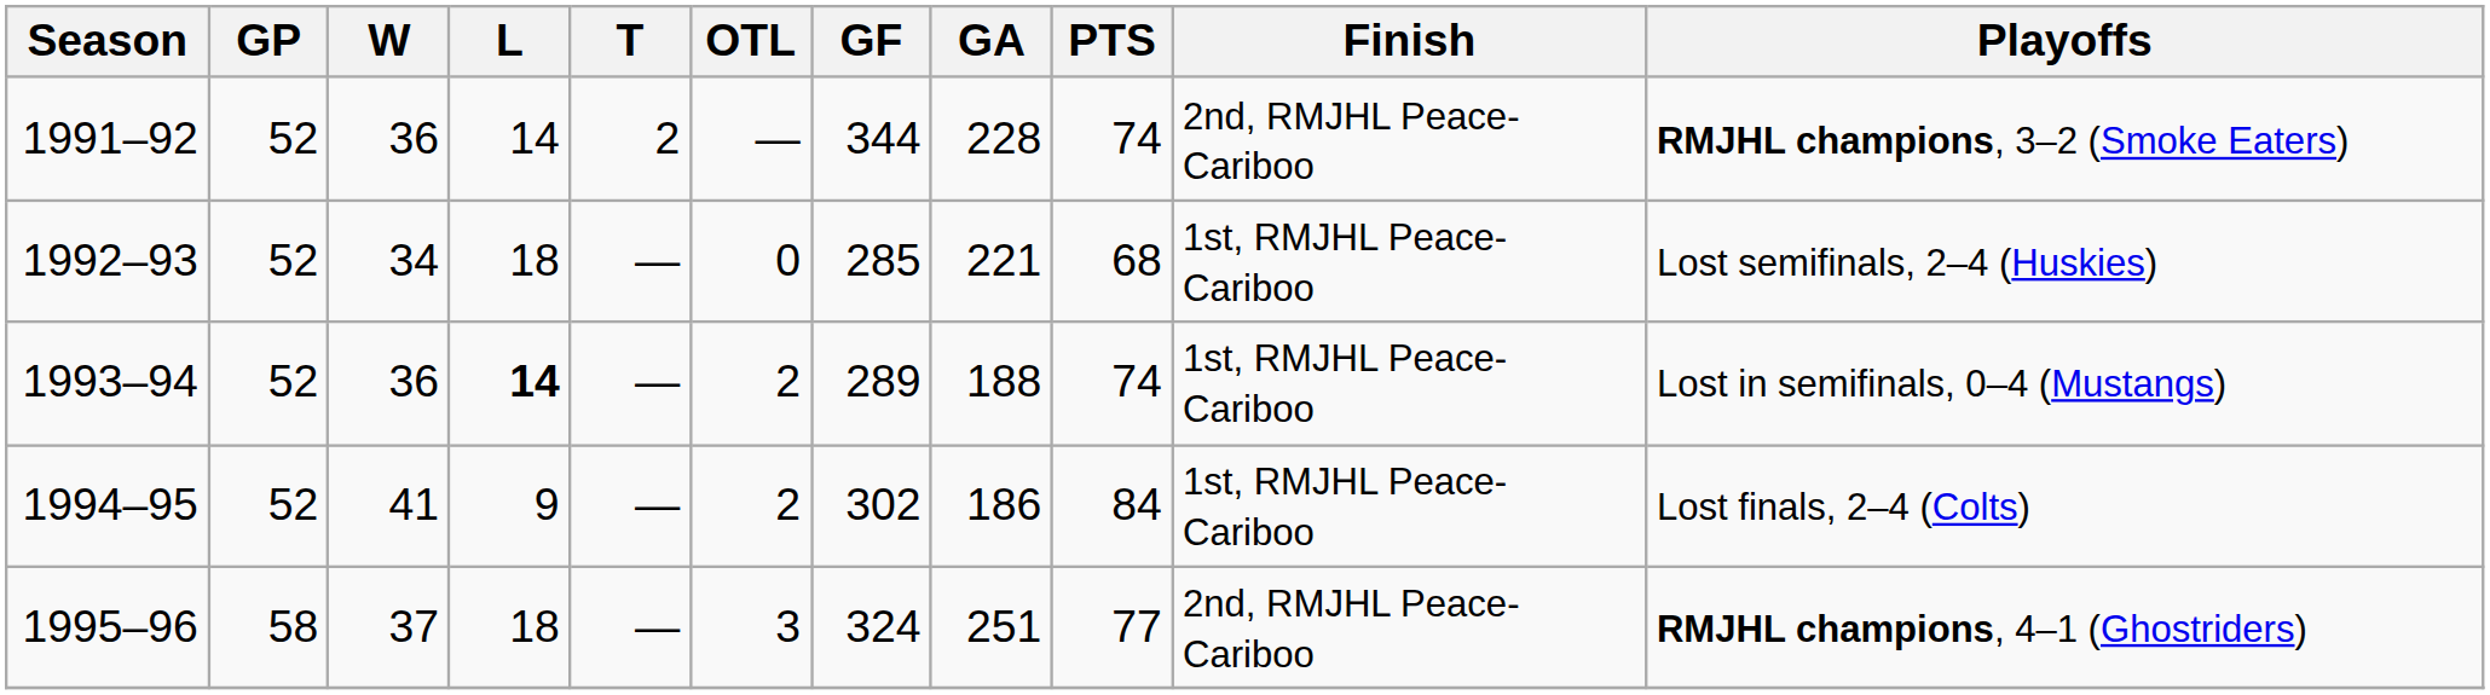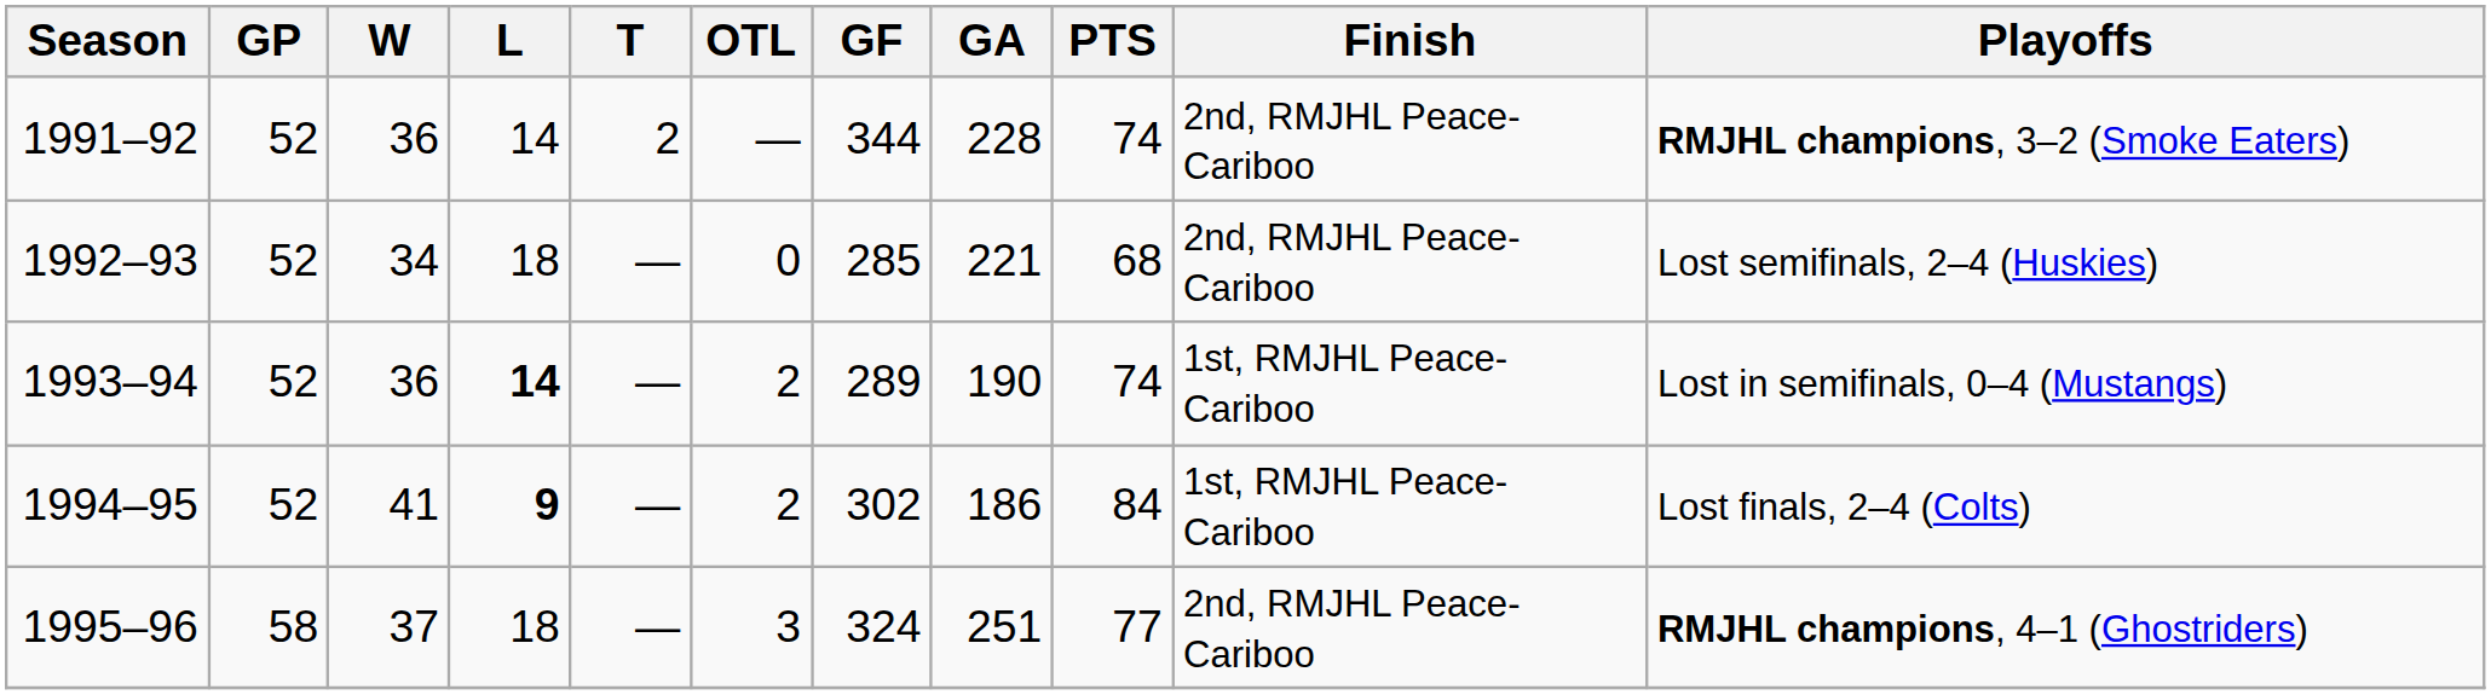 <table class="wikitable" style="min-width:55em; text-align:right;">
 <tr>
 <th style=width:4em>Season</th>
 <th style=width:2.2em><abbr>GP</abbr></th>
 <th style=width:2.2em><abbr>W</abbr></th>
 <th style=width:2.2em><abbr>L</abbr></th>
 <th style=width:2.2em><abbr>T</abbr></th>
 <th style=width:2.2em><abbr>OTL</abbr></th>
 <th style=width:2.2em><abbr>GF</abbr></th>
 <th style=width:2.2em><abbr>GA</abbr></th>
 <th style=width:2.2em><abbr>PTS</abbr></th>
 <th style=width:10em>Finish</th>
 <th style=width:18em>Playoffs</th>
 </tr>
 <tr>
 <td>1991–92</td>
 <td>52</td>
 <td>36</td>
 <td>14</td>
 <td>2</td>
 <td>—</td>
 <td>344</td>
 <td>228</td>
 <td>74</td>
 <td align=left><small>2nd, RMJHL Peace-Cariboo </small></td>
 <td align=left><small> <strong>RMJHL champions</strong>, 3–2 (<a href='#'>Smoke Eaters</a>)</small></td>
 </tr>
 <tr>
 <td>1992–93</td>
 <td>52</td>
 <td>34</td>
 <td>18</td>
 <td>—</td>
 <td>0</td>
 <td>285</td>
 <td>221</td>
 <td>68</td>
-<td align=left><small>1st, RMJHL Peace-Cariboo </small></td>
+<td align=left><small>2nd, RMJHL Peace-Cariboo </small></td>
 <td align=left><small> Lost semifinals, 2–4 (<a href='#'>Huskies</a>)</small></td>
 </tr>
 <tr>
 <td>1993–94</td>
 <td>52</td>
 <td>36</td>
 <td><strong>14</strong></td>
 <td>—</td>
 <td>2</td>
 <td>289</td>
-<td>188</td>
+<td>190</td>
 <td>74</td>
 <td align=left><small>1st, RMJHL Peace-Cariboo </small></td>
 <td align=left><small> Lost in semifinals, 0–4 (<a href='#'>Mustangs</a>)</small></td>
 </tr>
 <tr>
 <td>1994–95</td>
 <td>52</td>
 <td>41</td>
-<td>9</td>
+<td><strong>9</strong></td>
 <td>—</td>
 <td>2</td>
 <td>302</td>
 <td>186</td>
 <td>84</td>
 <td align=left><small>1st, RMJHL Peace-Cariboo </small></td>
 <td align=left><small> Lost finals, 2–4 (<a href='#'>Colts</a>)</small></td>
 </tr>
 <tr>
 <td>1995–96</td>
 <td>58</td>
 <td>37</td>
 <td>18</td>
 <td>—</td>
 <td>3</td>
 <td>324</td>
 <td>251</td>
 <td>77</td>
 <td align=left><small>2nd, RMJHL Peace-Cariboo </small></td>
 <td align=left><small> <strong>RMJHL champions</strong>, 4–1 (<a href='#'>Ghostriders</a>)</small></td>
 </tr>
 <tr>
 </tr>
 </table>
